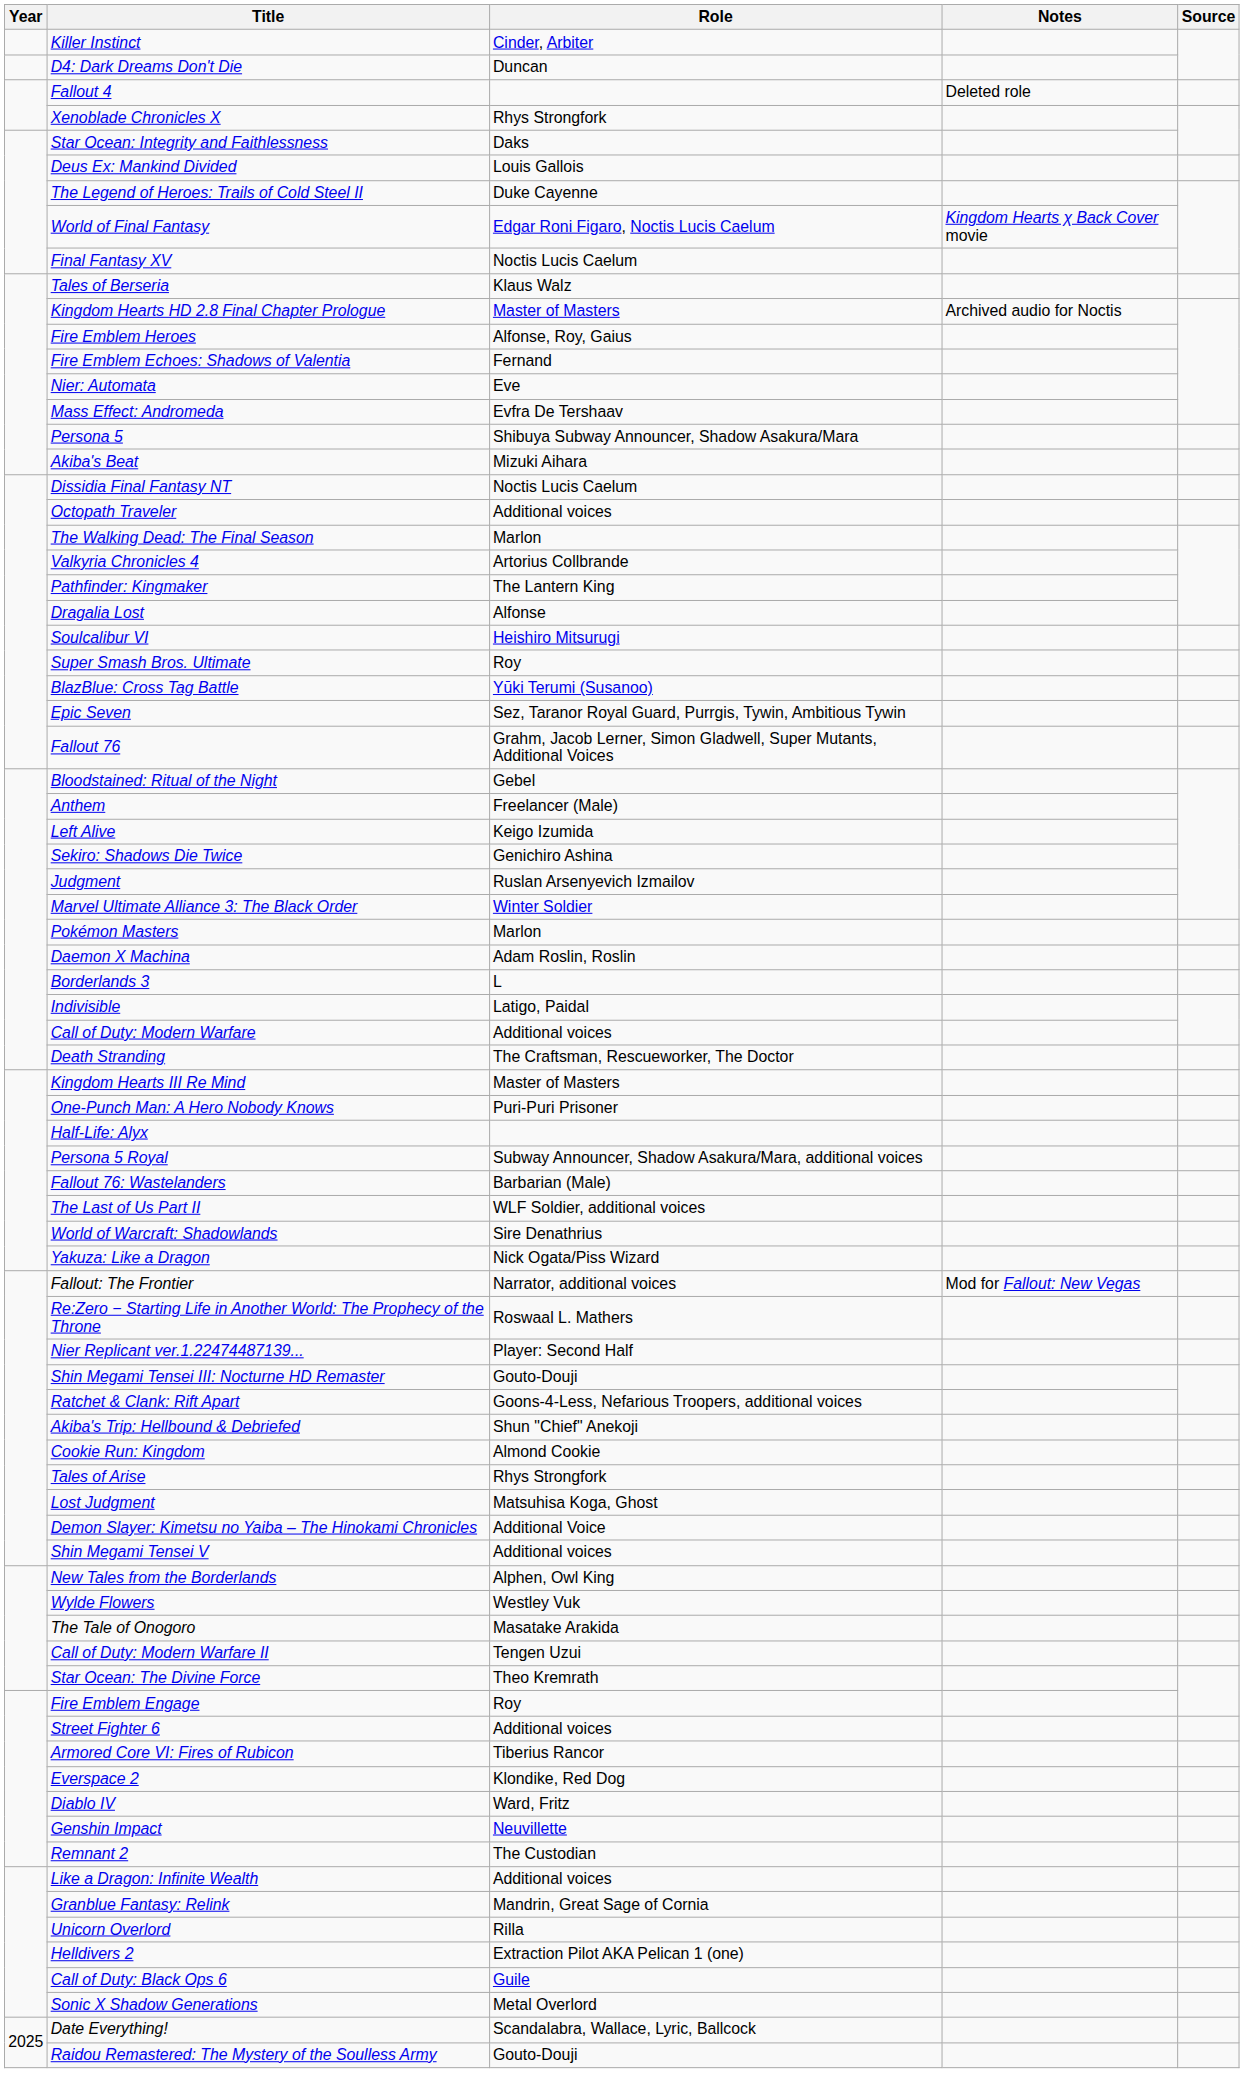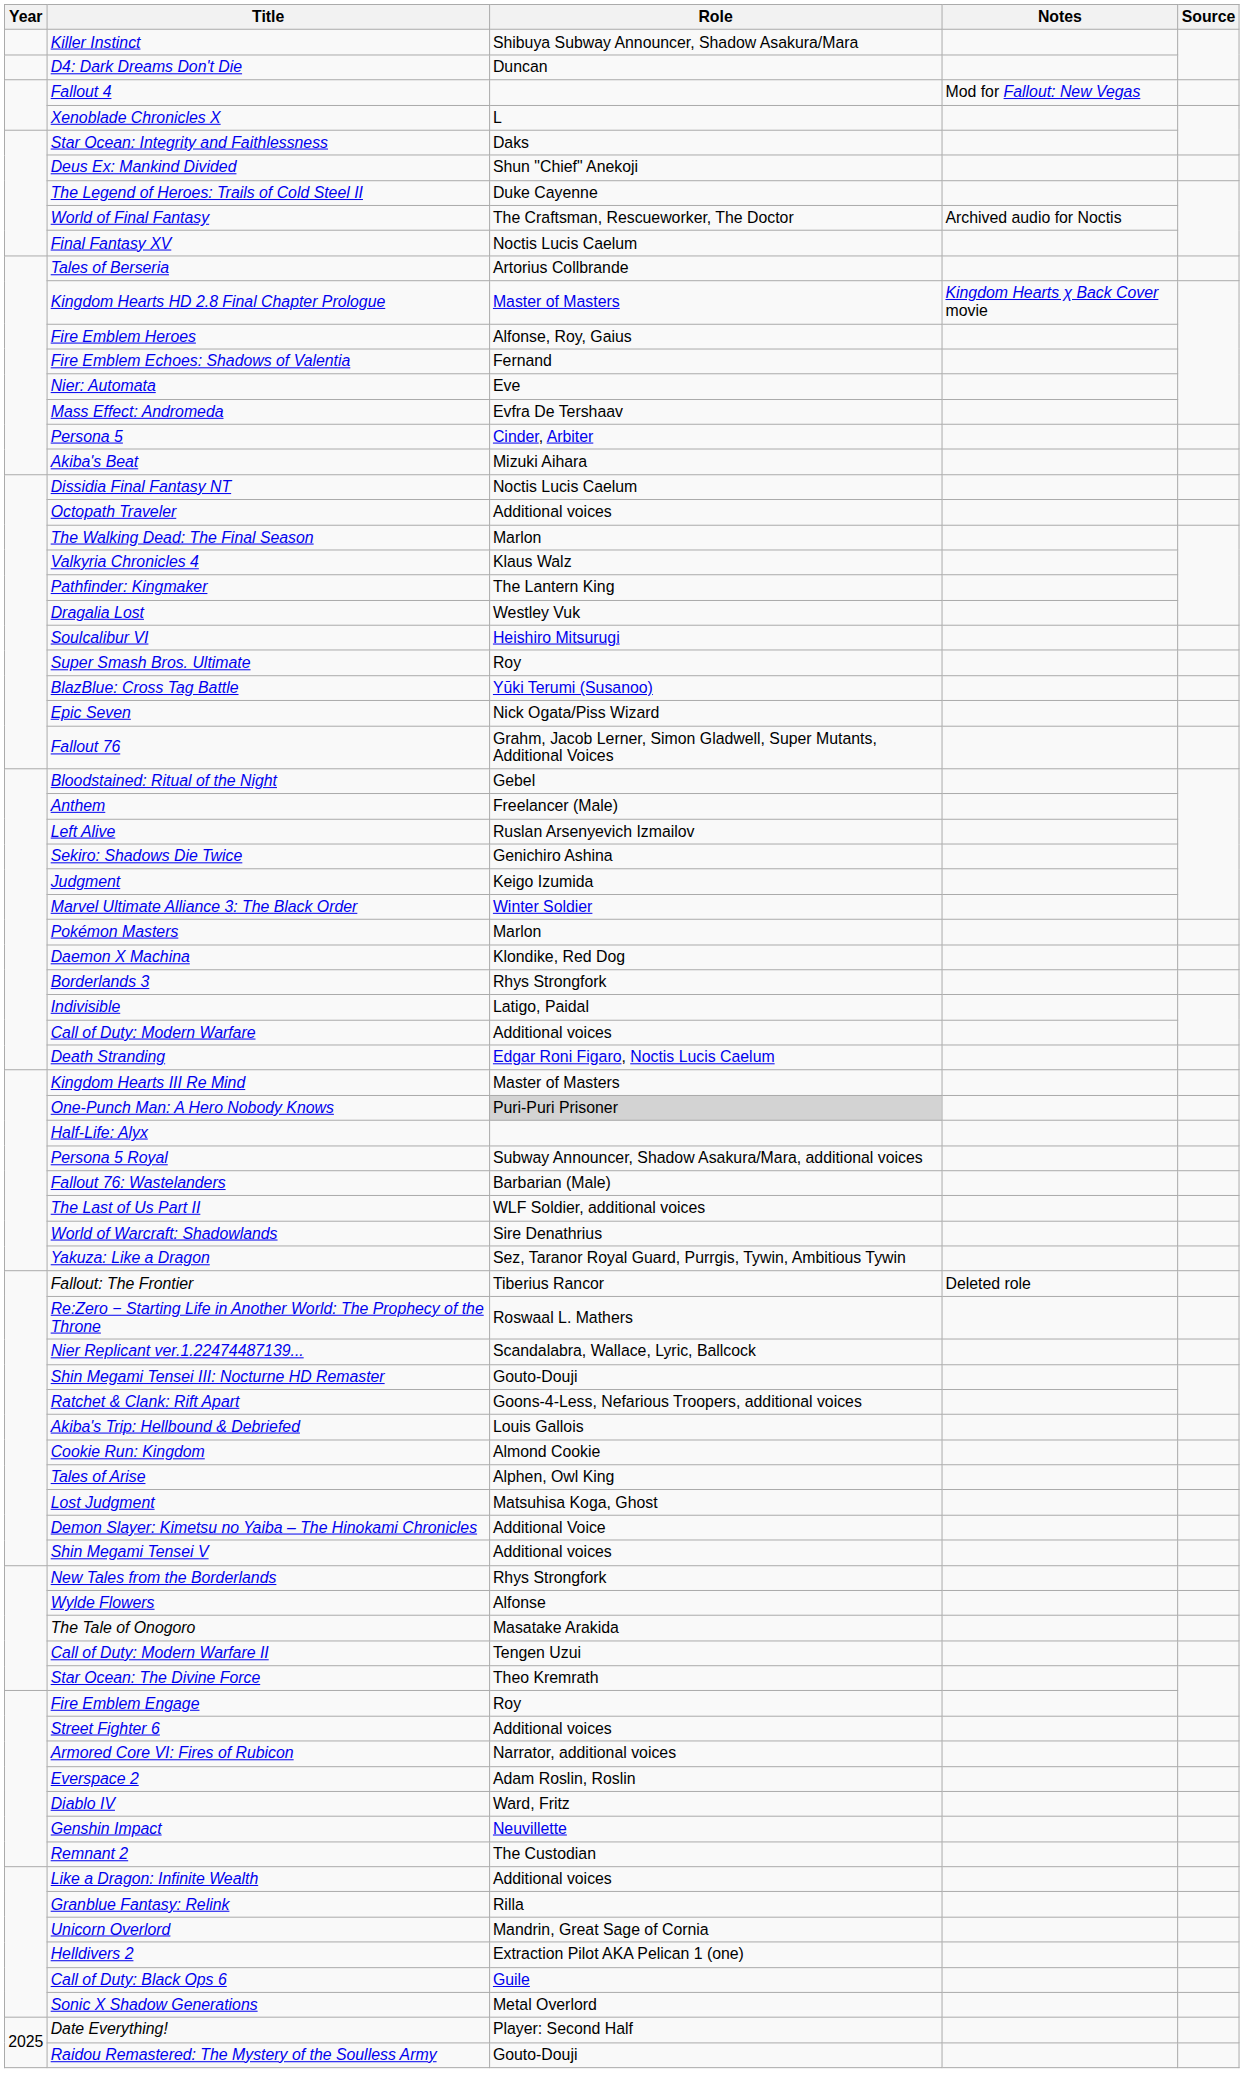 <table class="wikitable sortable">
 <tr>
 <th>Year</th>
 <th>Title</th>
 <th>Role</th>
 <th scope="col" class="unsortable">Notes</th>
 <th scope="col" class="unsortable">Source</th>
 </tr>
 <tr>
 <td></td>
 <td><em><a href='#'>Killer Instinct</a></em></td>
-<td><a href='#'>Cinder</a>, <a href='#'>Arbiter</a></td>
+<td>Shibuya Subway Announcer, Shadow Asakura/Mara</td>
 <td></td>
 <td rowspan="2"></td>
 </tr>
 <tr>
 <td></td>
 <td><em><a href='#'>D4: Dark Dreams Don't Die</a></em></td>
 <td>Duncan</td>
 <td></td>
 </tr>
 <tr>
 <td rowspan="2"></td>
 <td><em><a href='#'>Fallout 4</a></em></td>
 <td></td>
-<td>Deleted role</td>
+<td>Mod for <em><a href='#'>Fallout: New Vegas</a></em></td>
 <td></td>
 </tr>
 <tr>
 <td><em><a href='#'>Xenoblade Chronicles X</a></em></td>
-<td>Rhys Strongfork</td>
+<td>L</td>
 <td></td>
 <td rowspan="2"></td>
 </tr>
 <tr>
 <td rowspan="5"></td>
 <td><em><a href='#'>Star Ocean: Integrity and Faithlessness</a></em></td>
 <td>Daks</td>
 <td></td>
 </tr>
 <tr>
 <td><em><a href='#'>Deus Ex: Mankind Divided</a></em></td>
-<td>Louis Gallois</td>
+<td>Shun "Chief" Anekoji</td>
 <td></td>
 <td></td>
 </tr>
 <tr>
 <td><em><a href='#'>The Legend of Heroes: Trails of Cold Steel II</a></em></td>
 <td>Duke Cayenne</td>
 <td></td>
 <td rowspan="3"></td>
 </tr>
 <tr>
 <td><em><a href='#'>World of Final Fantasy</a></em></td>
-<td><a href='#'>Edgar Roni Figaro</a>, <a href='#'>Noctis Lucis Caelum</a></td>
-<td><em><a href='#'>Kingdom Hearts χ Back Cover</a></em> movie</td>
+<td>The Craftsman, Rescueworker, The Doctor</td>
+<td>Archived audio for Noctis</td>
 </tr>
 <tr>
 <td><em><a href='#'>Final Fantasy XV</a></em></td>
 <td>Noctis Lucis Caelum</td>
 <td></td>
 </tr>
 <tr>
 <td rowspan="8"></td>
 <td><em><a href='#'>Tales of Berseria</a></em></td>
-<td>Klaus Walz</td>
+<td>Artorius Collbrande</td>
 <td></td>
 <td></td>
 </tr>
 <tr>
 <td><em><a href='#'>Kingdom Hearts HD 2.8 Final Chapter Prologue</a></em></td>
 <td><a href='#'>Master of Masters</a></td>
-<td>Archived audio for Noctis</td>
+<td><em><a href='#'>Kingdom Hearts χ Back Cover</a></em> movie</td>
 <td rowspan="5"></td>
 </tr>
 <tr>
 <td><em><a href='#'>Fire Emblem Heroes</a></em></td>
 <td>Alfonse, Roy, Gaius</td>
 <td></td>
 </tr>
 <tr>
 <td><em><a href='#'>Fire Emblem Echoes: Shadows of Valentia</a></em></td>
 <td>Fernand</td>
 <td></td>
 </tr>
 <tr>
 <td><em><a href='#'>Nier: Automata</a></em></td>
 <td>Eve</td>
 <td></td>
 </tr>
 <tr>
 <td><em><a href='#'>Mass Effect: Andromeda</a></em></td>
 <td>Evfra De Tershaav</td>
 <td></td>
 </tr>
 <tr>
 <td><em><a href='#'>Persona 5</a></em></td>
-<td>Shibuya Subway Announcer, Shadow Asakura/Mara</td>
+<td><a href='#'>Cinder</a>, <a href='#'>Arbiter</a></td>
 <td></td>
 <td></td>
 </tr>
 <tr>
 <td><em><a href='#'>Akiba's Beat</a></em></td>
 <td>Mizuki Aihara</td>
 <td></td>
 <td></td>
 </tr>
 <tr>
 <td rowspan="11"></td>
 <td><em><a href='#'>Dissidia Final Fantasy NT</a></em></td>
 <td>Noctis Lucis Caelum</td>
 <td></td>
 <td></td>
 </tr>
 <tr>
 <td><em><a href='#'>Octopath Traveler</a></em></td>
 <td>Additional voices</td>
 <td></td>
 <td></td>
 </tr>
 <tr>
 <td><em><a href='#'>The Walking Dead: The Final Season</a></em></td>
 <td>Marlon</td>
 <td></td>
 <td rowspan="4"></td>
 </tr>
 <tr>
 <td><em><a href='#'>Valkyria Chronicles 4</a></em></td>
-<td>Artorius Collbrande</td>
+<td>Klaus Walz</td>
 <td></td>
 </tr>
 <tr>
 <td><em><a href='#'>Pathfinder: Kingmaker</a></em></td>
 <td>The Lantern King</td>
 <td></td>
 </tr>
 <tr>
 <td><em><a href='#'>Dragalia Lost</a></em></td>
-<td>Alfonse</td>
+<td>Westley Vuk</td>
 <td></td>
 </tr>
 <tr>
 <td><em><a href='#'>Soulcalibur VI</a></em></td>
 <td><a href='#'>Heishiro Mitsurugi</a></td>
 <td></td>
 <td></td>
 </tr>
 <tr>
 <td><em><a href='#'>Super Smash Bros. Ultimate</a></em></td>
 <td>Roy</td>
 <td></td>
 <td></td>
 </tr>
 <tr>
 <td><em><a href='#'>BlazBlue: Cross Tag Battle</a></em></td>
 <td><a href='#'>Yūki Terumi (Susanoo)</a></td>
 <td></td>
 <td></td>
 </tr>
 <tr>
 <td><em><a href='#'>Epic Seven</a></em></td>
-<td>Sez, Taranor Royal Guard, Purrgis, Tywin, Ambitious Tywin</td>
+<td>Nick Ogata/Piss Wizard</td>
 <td></td>
 <td></td>
 </tr>
 <tr>
 <td><em><a href='#'>Fallout 76</a></em></td>
 <td>Grahm, Jacob Lerner, Simon Gladwell, Super Mutants, Additional Voices</td>
 <td></td>
 <td></td>
 </tr>
 <tr>
 <td rowspan="12"></td>
 <td><em><a href='#'>Bloodstained: Ritual of the Night</a></em></td>
 <td>Gebel</td>
 <td></td>
 <td rowspan="6"></td>
 </tr>
 <tr>
 <td><em><a href='#'>Anthem</a></em></td>
 <td>Freelancer (Male)</td>
 <td></td>
 </tr>
 <tr>
 <td><em><a href='#'>Left Alive</a></em></td>
-<td>Keigo Izumida</td>
+<td>Ruslan Arsenyevich Izmailov</td>
 <td></td>
 </tr>
 <tr>
 <td><em><a href='#'>Sekiro: Shadows Die Twice</a></em></td>
 <td>Genichiro Ashina</td>
 <td></td>
 </tr>
 <tr>
 <td><em><a href='#'>Judgment</a></em></td>
-<td>Ruslan Arsenyevich Izmailov</td>
+<td>Keigo Izumida</td>
 <td></td>
 </tr>
 <tr>
 <td><em><a href='#'>Marvel Ultimate Alliance 3: The Black Order</a></em></td>
 <td><a href='#'>Winter Soldier</a></td>
 <td></td>
 </tr>
 <tr>
 <td><em><a href='#'>Pokémon Masters</a></em></td>
 <td>Marlon</td>
 <td></td>
 <td></td>
 </tr>
 <tr>
 <td><em><a href='#'>Daemon X Machina</a></em></td>
-<td>Adam Roslin, Roslin</td>
+<td>Klondike, Red Dog</td>
 <td></td>
 <td></td>
 </tr>
 <tr>
 <td><em><a href='#'>Borderlands 3</a></em></td>
-<td>L</td>
+<td>Rhys Strongfork</td>
 <td></td>
 <td></td>
 </tr>
 <tr>
 <td><em><a href='#'>Indivisible</a></em></td>
 <td>Latigo, Paidal</td>
 <td></td>
 <td rowspan="2"></td>
 </tr>
 <tr>
 <td><em><a href='#'>Call of Duty: Modern Warfare</a></em></td>
 <td>Additional voices</td>
 <td></td>
 </tr>
 <tr>
 <td><em><a href='#'>Death Stranding</a></em></td>
-<td>The Craftsman, Rescueworker, The Doctor</td>
+<td><a href='#'>Edgar Roni Figaro</a>, <a href='#'>Noctis Lucis Caelum</a></td>
 <td></td>
 <td></td>
 </tr>
 <tr>
 <td rowspan="8"></td>
 <td><em><a href='#'>Kingdom Hearts III Re Mind</a></em></td>
 <td>Master of Masters</td>
 <td></td>
 <td></td>
 </tr>
 <tr>
 <td><em><a href='#'>One-Punch Man: A Hero Nobody Knows</a></em></td>
-<td>Puri-Puri Prisoner</td>
+<td style="background: lightgrey;">Puri-Puri Prisoner</td>
 <td></td>
 <td></td>
 </tr>
 <tr>
 <td><em><a href='#'>Half-Life: Alyx</a></em></td>
 <td></td>
 <td></td>
 <td></td>
 </tr>
 <tr>
 <td><em><a href='#'>Persona 5 Royal</a></em></td>
 <td>Subway Announcer, Shadow Asakura/Mara, additional voices</td>
 <td></td>
 <td></td>
 </tr>
 <tr>
 <td><em><a href='#'>Fallout 76: Wastelanders</a></em></td>
 <td>Barbarian (Male)</td>
 <td></td>
 <td></td>
 </tr>
 <tr>
 <td><em><a href='#'>The Last of Us Part II</a></em></td>
 <td>WLF Soldier, additional voices</td>
 <td></td>
 <td></td>
 </tr>
 <tr>
 <td><em><a href='#'>World of Warcraft: Shadowlands</a></em></td>
 <td>Sire Denathrius</td>
 <td></td>
 <td></td>
 </tr>
 <tr>
 <td><em><a href='#'>Yakuza: Like a Dragon</a></em></td>
-<td>Nick Ogata/Piss Wizard</td>
+<td>Sez, Taranor Royal Guard, Purrgis, Tywin, Ambitious Tywin</td>
 <td></td>
 <td></td>
 </tr>
 <tr>
 <td rowspan="11"></td>
 <td><em>Fallout: The Frontier</em></td>
-<td>Narrator, additional voices</td>
-<td>Mod for <em><a href='#'>Fallout: New Vegas</a></em></td>
+<td>Tiberius Rancor</td>
+<td>Deleted role</td>
 <td></td>
 </tr>
 <tr>
 <td><em><a href='#'>Re:Zero − Starting Life in Another World: The Prophecy of the Throne</a></em></td>
 <td>Roswaal L. Mathers</td>
 <td></td>
 <td></td>
 </tr>
 <tr>
 <td><em><a href='#'>Nier Replicant ver.1.22474487139...</a></em></td>
-<td>Player: Second Half</td>
+<td>Scandalabra, Wallace, Lyric, Ballcock</td>
 <td></td>
 <td></td>
 </tr>
 <tr>
 <td><em><a href='#'>Shin Megami Tensei III: Nocturne HD Remaster</a></em></td>
 <td>Gouto-Douji</td>
 <td></td>
 <td rowspan="2"></td>
 </tr>
 <tr>
 <td><em><a href='#'>Ratchet & Clank: Rift Apart</a></em></td>
 <td>Goons-4-Less, Nefarious Troopers, additional voices</td>
 <td></td>
 </tr>
 <tr>
 <td><em><a href='#'>Akiba's Trip: Hellbound & Debriefed</a></em></td>
-<td>Shun "Chief" Anekoji</td>
+<td>Louis Gallois</td>
 <td></td>
 <td></td>
 </tr>
 <tr>
 <td><em><a href='#'>Cookie Run: Kingdom</a></em></td>
 <td>Almond Cookie</td>
 <td></td>
 <td></td>
 </tr>
 <tr>
 <td><em><a href='#'>Tales of Arise</a></em></td>
-<td>Rhys Strongfork</td>
+<td>Alphen, Owl King</td>
 <td></td>
 <td></td>
 </tr>
 <tr>
 <td><em><a href='#'>Lost Judgment</a></em></td>
 <td>Matsuhisa Koga, Ghost</td>
 <td></td>
 <td></td>
 </tr>
 <tr>
 <td><em><a href='#'>Demon Slayer: Kimetsu no Yaiba – The Hinokami Chronicles</a></em></td>
 <td>Additional Voice</td>
 <td></td>
 <td></td>
 </tr>
 <tr>
 <td><em><a href='#'>Shin Megami Tensei V</a></em></td>
 <td>Additional voices</td>
 <td></td>
 <td></td>
 </tr>
 <tr>
 <td rowspan="5"></td>
 <td><em><a href='#'>New Tales from the Borderlands</a></em></td>
-<td>Alphen, Owl King</td>
+<td>Rhys Strongfork</td>
 <td></td>
 <td></td>
 </tr>
 <tr>
 <td><em><a href='#'>Wylde Flowers</a></em></td>
-<td>Westley Vuk</td>
+<td>Alfonse</td>
 <td></td>
 <td></td>
 </tr>
 <tr>
 <td><em>The Tale of Onogoro</em></td>
 <td>Masatake Arakida</td>
 <td></td>
 <td></td>
 </tr>
 <tr>
 <td><a href='#'><em>Call of Duty: Modern Warfare II</em></a></td>
 <td>Tengen Uzui</td>
 <td></td>
 <td></td>
 </tr>
 <tr>
 <td><em><a href='#'>Star Ocean: The Divine Force</a></em></td>
 <td>Theo Kremrath</td>
 <td></td>
 <td rowspan="2"></td>
 </tr>
 <tr>
 <td rowspan="7"></td>
 <td><em><a href='#'>Fire Emblem Engage</a></em></td>
 <td>Roy</td>
 <td></td>
 </tr>
 <tr>
 <td><em><a href='#'>Street Fighter 6</a></em></td>
 <td>Additional voices</td>
 <td></td>
 <td></td>
 </tr>
 <tr>
 <td><em><a href='#'>Armored Core VI: Fires of Rubicon</a></em></td>
-<td>Tiberius Rancor</td>
+<td>Narrator, additional voices</td>
 <td></td>
 <td></td>
 </tr>
 <tr>
 <td><em><a href='#'>Everspace 2</a></em></td>
-<td>Klondike, Red Dog</td>
+<td>Adam Roslin, Roslin</td>
 <td></td>
 <td></td>
 </tr>
 <tr>
 <td><em><a href='#'>Diablo IV</a></em></td>
 <td>Ward, Fritz</td>
 <td></td>
 <td></td>
 </tr>
 <tr>
 <td><em><a href='#'>Genshin Impact</a></em></td>
 <td><a href='#'>Neuvillette</a></td>
 <td></td>
 <td></td>
 </tr>
 <tr>
 <td><em><a href='#'>Remnant 2</a></em></td>
 <td>The Custodian</td>
 <td></td>
 <td></td>
 </tr>
 <tr>
 <td rowspan="6"></td>
 <td><em><a href='#'>Like a Dragon: Infinite Wealth</a></em></td>
 <td>Additional voices</td>
 <td></td>
 <td></td>
 </tr>
 <tr>
 <td><em><a href='#'>Granblue Fantasy: Relink</a></em></td>
-<td>Mandrin, Great Sage of Cornia</td>
+<td>Rilla</td>
 <td></td>
 <td></td>
 </tr>
 <tr>
 <td><em><a href='#'>Unicorn Overlord</a></em></td>
-<td>Rilla</td>
+<td>Mandrin, Great Sage of Cornia</td>
 <td></td>
 <td></td>
 </tr>
 <tr>
 <td><em><a href='#'>Helldivers 2</a></em></td>
 <td>Extraction Pilot AKA Pelican 1 (one)</td>
 <td></td>
 <td></td>
 </tr>
 <tr>
 <td><em><a href='#'>Call of Duty: Black Ops 6</a></em></td>
 <td><a href='#'>Guile</a></td>
 <td></td>
 <td></td>
 </tr>
 <tr>
 <td><em><a href='#'>Sonic X Shadow Generations</a></em></td>
 <td>Metal Overlord</td>
 <td></td>
 <td></td>
 </tr>
 <tr>
 <td rowspan="2">2025</td>
 <td><em>Date Everything!</em></td>
-<td>Scandalabra, Wallace, Lyric, Ballcock</td>
+<td>Player: Second Half</td>
 <td></td>
 <td></td>
 </tr>
 <tr>
 <td><em><a href='#'>Raidou Remastered: The Mystery of the Soulless Army</a></em></td>
 <td>Gouto-Douji</td>
 <td></td>
 <td></td>
 </tr>
 </table>
